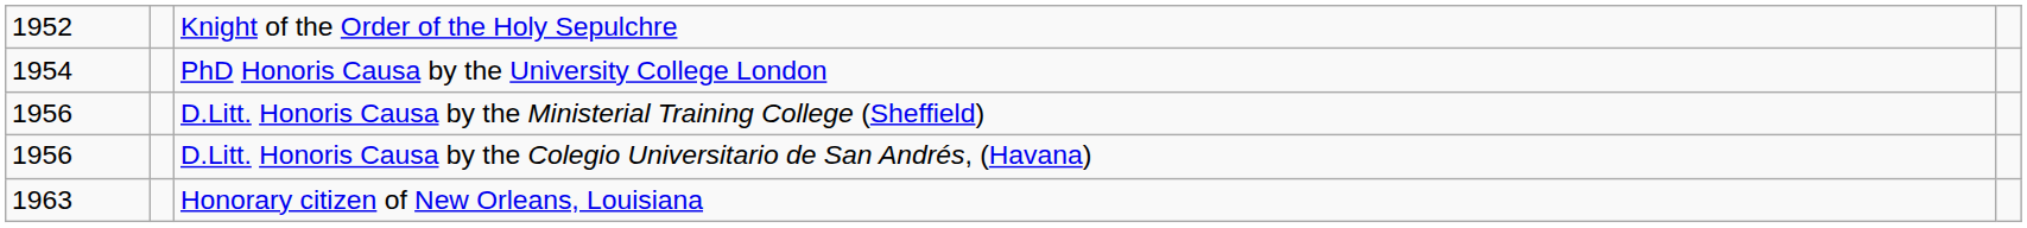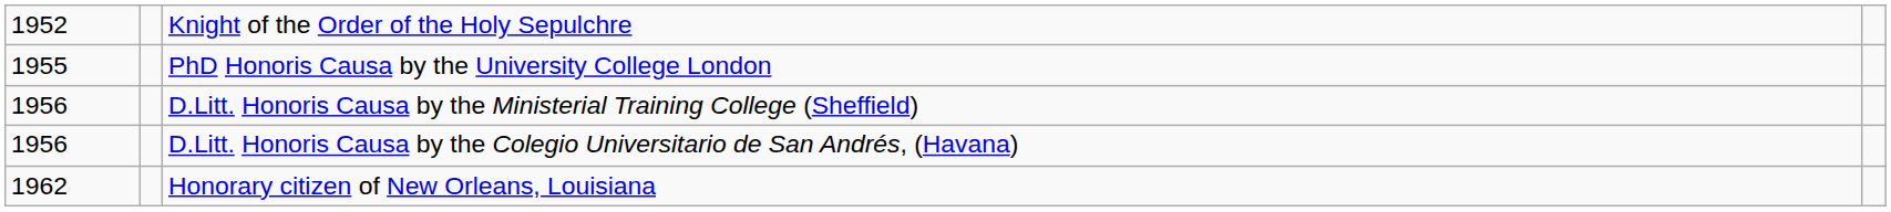 <table class="wikitable" style="width:75%;">
 <tr>
 <td align=left>1952</td>
 <td></td>
 <td><a href='#'>Knight</a> of the <a href='#'>Order of the Holy Sepulchre</a></td>
 <td></td>
 </tr>
 <tr>
-<td align=left>1954</td>
+<td align=left>1955</td>
 <td></td>
 <td><a href='#'>PhD</a> <a href='#'>Honoris Causa</a> by the <a href='#'>University College London</a></td>
 <td></td>
 </tr>
 <tr>
 <td align=left>1956</td>
 <td></td>
 <td><a href='#'>D.Litt.</a> <a href='#'>Honoris Causa</a> by the <em>Ministerial Training College</em> (<a href='#'>Sheffield</a>)</td>
 <td></td>
 </tr>
 <tr>
 <td align=left>1956</td>
 <td></td>
 <td><a href='#'>D.Litt.</a> <a href='#'>Honoris Causa</a> by the <em>Colegio Universitario de San Andrés</em>, (<a href='#'>Havana</a>)</td>
 <td></td>
 </tr>
 <tr>
-<td align=left>1963</td>
+<td align=left>1962</td>
 <td></td>
 <td><a href='#'>Honorary citizen</a> of <a href='#'>New Orleans, Louisiana</a></td>
 <td></td>
 </tr>
 </table>
